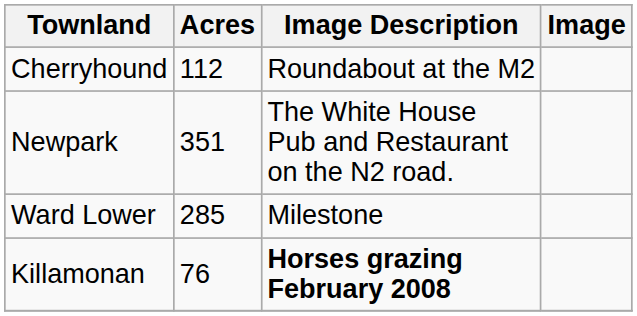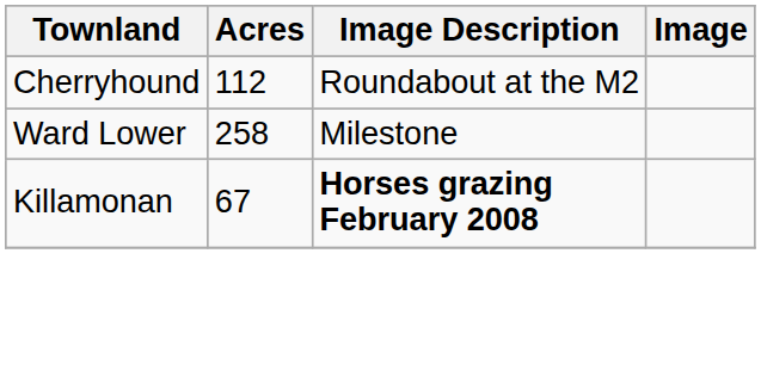 <table class="wikitable sortable" style="text-align:left">
 <tr>
 <th>Townland</th>
 <th class="sortable">Acres</th>
 <th class="sortable">Image Description</th>
 <th>Image</th>
 </tr>
 <tr>
 <td>Cherryhound</td>
 <td>112</td>
 <td>Roundabout at the M2</td>
 <td></td>
 </tr>
 <tr>
-<td>Newpark</td>
-<td>351</td>
-<td>The White House<br>Pub and Restaurant<br>on the N2 road.</td>
-<td></td>
-</tr>
-<tr>
 <td>Ward Lower</td>
-<td>285</td>
+<td>258</td>
 <td>Milestone</td>
 <td></td>
 </tr>
 <tr>
 <td>Killamonan</td>
-<td>76</td>
+<td>67</td>
 <td><strong>Horses grazing<br>February 2008</strong></td>
 <td></td>
 </tr>
 <tr>
 </tr>
 </table>
